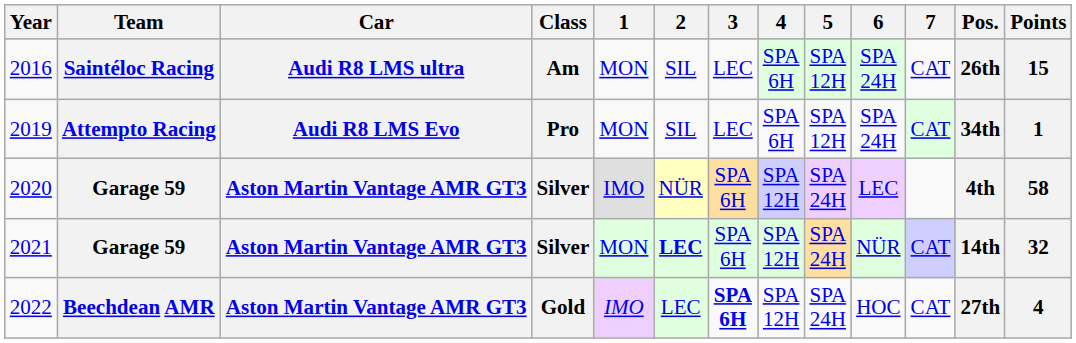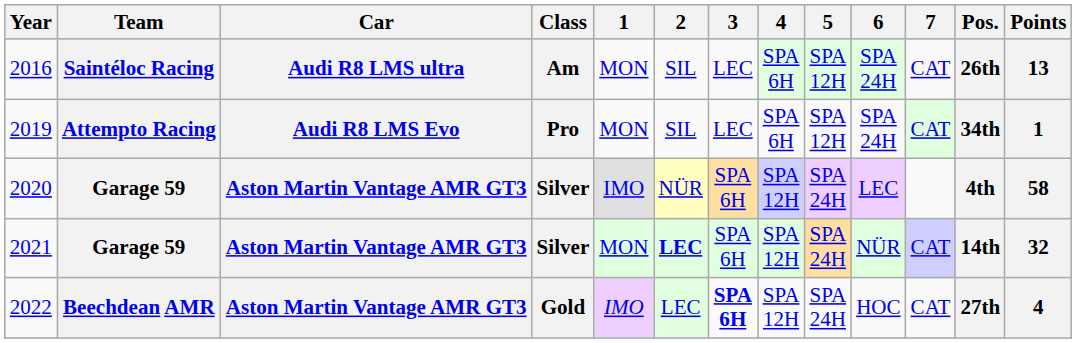 <table class="wikitable" border="1" style="text-align:center; font-size:85%;">
 <tr>
 <th>Year</th>
 <th>Team</th>
 <th>Car</th>
 <th>Class</th>
 <th>1</th>
 <th>2</th>
 <th>3</th>
 <th>4</th>
 <th>5</th>
 <th>6</th>
 <th>7</th>
 <th>Pos.</th>
 <th>Points</th>
 </tr>
 <tr>
 <td><a href='#'>2016</a></td>
 <th nowrap><a href='#'>Saintéloc Racing</a></th>
 <th nowrap><a href='#'>Audi R8 LMS ultra</a></th>
 <th>Am</th>
 <td style="background:#;"><a href='#'>MON</a><br></td>
 <td style="background:#;"><a href='#'>SIL</a><br></td>
 <td style="background:#;"><a href='#'>LEC</a><br></td>
 <td style="background:#DFFFDF;"><a href='#'>SPA<br>6H</a><br></td>
 <td style="background:#DFFFDF;"><a href='#'>SPA<br>12H</a><br></td>
 <td style="background:#DFFFDF;"><a href='#'>SPA<br>24H</a><br></td>
 <td style="background:#;"><a href='#'>CAT</a><br></td>
 <th>26th</th>
-<th>15</th>
+<th>13</th>
 </tr>
 <tr>
 <td><a href='#'>2019</a></td>
 <th nowrap><a href='#'>Attempto Racing</a></th>
 <th nowrap><a href='#'>Audi R8 LMS Evo</a></th>
 <th>Pro</th>
 <td style="background:#;"><a href='#'>MON</a><br></td>
 <td style="background:#;"><a href='#'>SIL</a><br></td>
 <td style="background:#;"><a href='#'>LEC</a><br></td>
 <td style="background:#;"><a href='#'>SPA<br>6H</a><br></td>
 <td style="background:#;"><a href='#'>SPA<br>12H</a><br></td>
 <td style="background:#;"><a href='#'>SPA<br>24H</a><br></td>
 <td style="background:#DFFFDF;"><a href='#'>CAT</a><br></td>
 <th>34th</th>
 <th>1</th>
 </tr>
 <tr>
 <td><a href='#'>2020</a></td>
 <th nowrap>Garage 59</th>
 <th nowrap><a href='#'>Aston Martin Vantage AMR GT3</a></th>
 <th>Silver</th>
 <td style="background:#DFDFDF;"><a href='#'>IMO</a><br></td>
 <td style="background:#FFFFBF;"><a href='#'>NÜR</a><br></td>
 <td style="background:#FFDF9F;"><a href='#'>SPA<br>6H</a><br></td>
 <td style="background:#CFCFFF;"><a href='#'>SPA<br>12H</a><br></td>
 <td style="background:#EFCFFF;"><a href='#'>SPA<br>24H</a><br></td>
 <td style="background:#EFCFFF;"><a href='#'>LEC</a><br></td>
 <td></td>
 <th>4th</th>
 <th>58</th>
 </tr>
 <tr>
 <td><a href='#'>2021</a></td>
 <th nowrap>Garage 59</th>
 <th nowrap><a href='#'>Aston Martin Vantage AMR GT3</a></th>
 <th>Silver</th>
 <td style="background:#DFFFDF;"><a href='#'>MON</a><br></td>
 <td style="background:#DFFFDF;"><strong><a href='#'>LEC</a></strong><br></td>
 <td style="background:#DFFFDF;"><a href='#'>SPA<br>6H</a><br></td>
 <td style="background:#DFFFDF;"><a href='#'>SPA<br>12H</a><br></td>
 <td style="background:#FFDF9F;"><a href='#'>SPA<br>24H</a><br></td>
 <td style="background:#DFFFDF;"><a href='#'>NÜR</a><br></td>
 <td style="background:#CFCFFF;"><a href='#'>CAT</a><br></td>
 <th>14th</th>
 <th>32</th>
 </tr>
 <tr>
 <td><a href='#'>2022</a></td>
 <th nowrap><a href='#'>Beechdean</a> <a href='#'>AMR</a></th>
 <th nowrap><a href='#'>Aston Martin Vantage AMR GT3</a></th>
 <th>Gold</th>
 <td style="background:#EFCFFF;"><em><a href='#'>IMO</a></em><br></td>
 <td style="background:#DFFFDF;"><a href='#'>LEC</a><br></td>
 <td style="background:#;"><strong><a href='#'>SPA<br>6H</a><br></strong></td>
 <td style="background:#;"><a href='#'>SPA<br>12H</a><br></td>
 <td style="background:#;"><a href='#'>SPA<br>24H</a><br></td>
 <td style="background:#;"><a href='#'>HOC</a><br></td>
 <td style="background:#;"><a href='#'>CAT</a><br></td>
 <th>27th</th>
 <th>4</th>
 </tr>
 </table>
